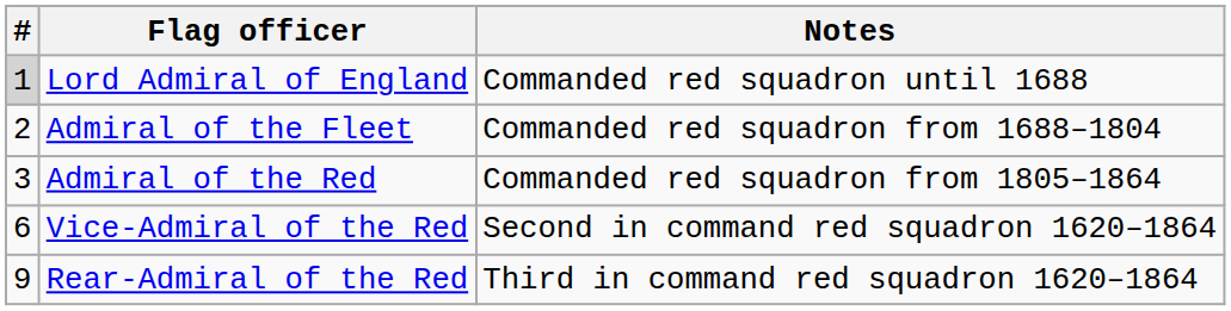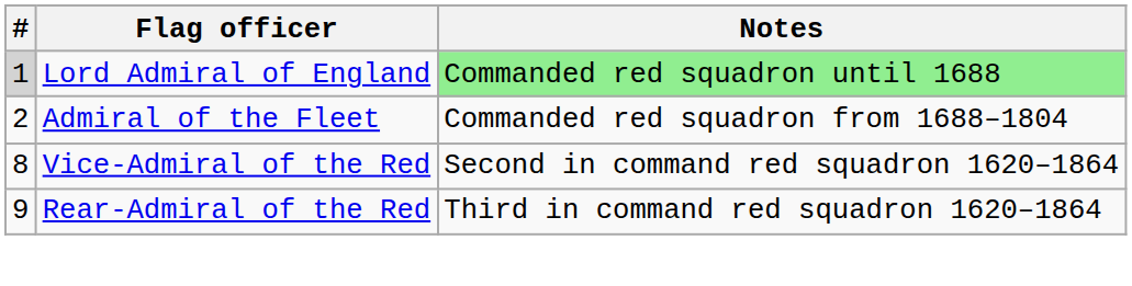 <table class="wikitable">
 <tr>
 <th>#</th>
 <th>Flag officer</th>
 <th>Notes</th>
 </tr>
 <tr>
 <td style="background: lightgrey;">1</td>
 <td><a href='#'>Lord Admiral of England</a></td>
-<td>Commanded red squadron until 1688</td>
+<td style="background: lightgreen;">Commanded red squadron until 1688</td>
 </tr>
 <tr>
 <td>2</td>
 <td><a href='#'>Admiral of the Fleet</a></td>
 <td>Commanded red squadron from 1688–1804</td>
 </tr>
 <tr>
-<td>3</td>
-<td><a href='#'>Admiral of the Red</a></td>
-<td>Commanded red squadron from 1805–1864</td>
-</tr>
-<tr>
-<td>6</td>
+<td>8</td>
 <td><a href='#'>Vice-Admiral of the Red</a></td>
 <td>Second in command red squadron 1620–1864</td>
 </tr>
 <tr>
 <td>9</td>
 <td><a href='#'>Rear-Admiral of the Red</a></td>
 <td>Third in command red squadron 1620–1864</td>
 </tr>
 </table>
